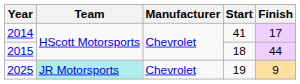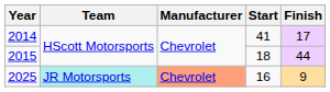 <table class="wikitable" style="font-size: 90%;">
 <tr>
 <th>Year</th>
 <th>Team</th>
 <th>Manufacturer</th>
 <th>Start</th>
 <th>Finish</th>
 </tr>
 <tr>
 <td><a href='#'>2014</a></td>
 <td rowspan=2><a href='#'>HScott Motorsports</a></td>
 <td rowspan=2><a href='#'>Chevrolet</a></td>
 <td align=center>41</td>
 <td align=center style="background:#EFCFFF;">17</td>
 </tr>
 <tr>
 <td><a href='#'>2015</a></td>
 <td align=center>18</td>
 <td align=center style="background:#EFCFFF;">44</td>
 </tr>
 <tr>
 <td><a href='#'>2025</a></td>
 <td style="background: paleturquoise;"><a href='#'>JR Motorsports</a></td>
-<td><a href='#'>Chevrolet</a></td>
-<td align=center>19</td>
+<td style="background: lightsalmon;"><a href='#'>Chevrolet</a></td>
+<td align=center>16</td>
 <td align=center style="background:#FFDF9F;">9</td>
 </tr>
 </table>
